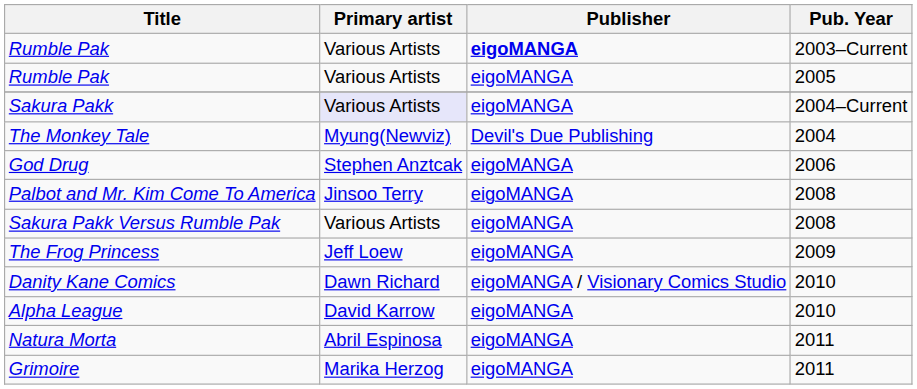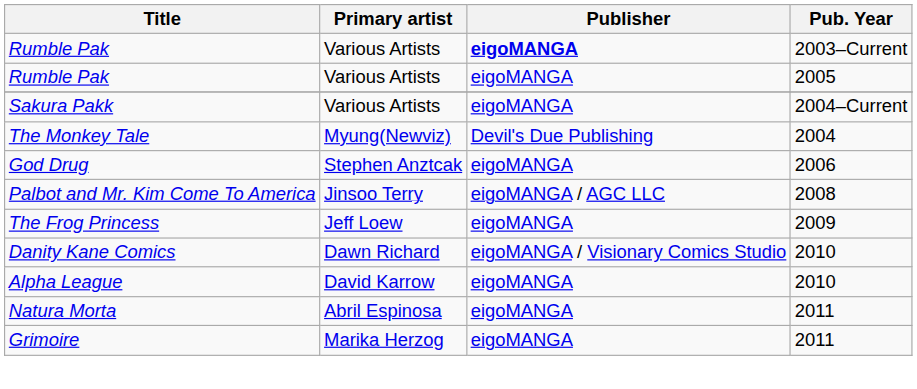 <table class="wikitable">
 <tr>
 <th>Title</th>
 <th>Primary artist</th>
 <th>Publisher</th>
 <th>Pub. Year</th>
 </tr>
 <tr>
 <td><em><a href='#'>Rumble Pak</a></em></td>
 <td>Various Artists</td>
 <td><strong><a href='#'>eigoMANGA</a></strong></td>
 <td>2003–Current</td>
 </tr>
 <tr>
 <td><em><a href='#'>Rumble Pak</a></em></td>
 <td>Various Artists</td>
 <td><a href='#'>eigoMANGA</a></td>
 <td>2005</td>
 </tr>
 <tr>
 </tr>
 <tr>
 <td><em><a href='#'>Sakura Pakk</a></em></td>
-<td style="background: lavender;">Various Artists</td>
+<td>Various Artists</td>
 <td><a href='#'>eigoMANGA</a></td>
 <td>2004–Current</td>
 </tr>
 <tr>
 <td><em><a href='#'>The Monkey Tale</a></em></td>
 <td><a href='#'>Myung(Newviz)</a></td>
 <td><a href='#'>Devil's Due Publishing</a></td>
 <td>2004</td>
 </tr>
 <tr>
 <td><em><a href='#'>God Drug</a></em></td>
 <td><a href='#'>Stephen Anztcak</a></td>
 <td><a href='#'>eigoMANGA</a></td>
 <td>2006</td>
 </tr>
 <tr>
 <td><em><a href='#'>Palbot and Mr. Kim Come To America</a></em></td>
 <td><a href='#'>Jinsoo Terry</a></td>
-<td><a href='#'>eigoMANGA</a></td>
-<td>2008</td>
-</tr>
-<tr>
-<td><em><a href='#'>Sakura Pakk Versus Rumble Pak</a></em></td>
-<td>Various Artists</td>
-<td><a href='#'>eigoMANGA</a></td>
+<td><a href='#'>eigoMANGA</a> / <a href='#'>AGC LLC</a></td>
 <td>2008</td>
 </tr>
 <tr>
 <td><em><a href='#'>The Frog Princess</a></em></td>
 <td><a href='#'>Jeff Loew</a></td>
 <td><a href='#'>eigoMANGA</a></td>
 <td>2009</td>
 </tr>
 <tr>
 <td><em><a href='#'>Danity Kane Comics</a></em></td>
 <td><a href='#'>Dawn Richard</a></td>
 <td><a href='#'>eigoMANGA</a> / <a href='#'>Visionary Comics Studio</a></td>
 <td>2010</td>
 </tr>
 <tr>
 <td><em><a href='#'>Alpha League</a></em></td>
 <td><a href='#'>David Karrow</a></td>
 <td><a href='#'>eigoMANGA</a></td>
 <td>2010</td>
 </tr>
 <tr>
 <td><em><a href='#'>Natura Morta</a></em></td>
 <td><a href='#'>Abril Espinosa</a></td>
 <td><a href='#'>eigoMANGA</a></td>
 <td>2011</td>
 </tr>
 <tr>
 <td><em><a href='#'>Grimoire</a></em></td>
 <td><a href='#'>Marika Herzog</a></td>
 <td><a href='#'>eigoMANGA</a></td>
 <td>2011</td>
 </tr>
 </table>
